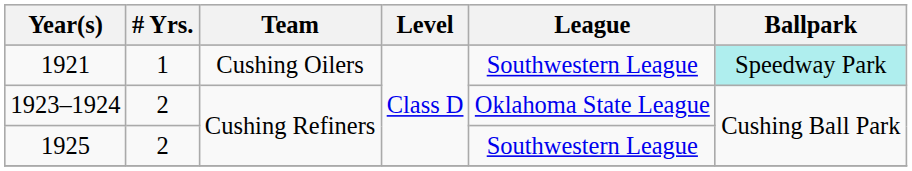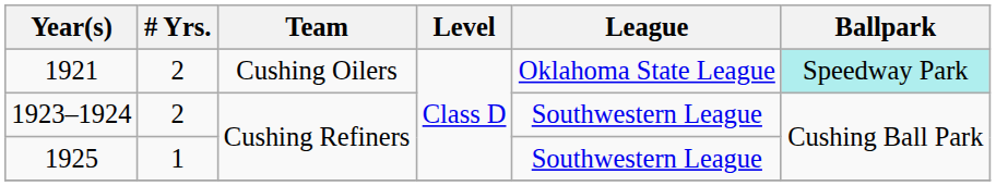 <table class="wikitable" style="text-align:center; font-size: 95%;">
 <tr>
 <th>Year(s)</th>
 <th># Yrs.</th>
 <th>Team</th>
 <th>Level</th>
 <th>League</th>
 <th>Ballpark</th>
 </tr>
 <tr>
 <td>1921</td>
-<td>1</td>
+<td>2</td>
 <td>Cushing Oilers</td>
 <td rowspan=3><a href='#'>Class D</a></td>
-<td><a href='#'>Southwestern League</a></td>
+<td><a href='#'>Oklahoma State League</a></td>
 <td style="background: paleturquoise;">Speedway Park</td>
 </tr>
 <tr>
 <td>1923–1924</td>
 <td>2</td>
 <td rowspan=2>Cushing Refiners</td>
-<td><a href='#'>Oklahoma State League</a></td>
+<td><a href='#'>Southwestern League</a></td>
 <td rowspan=2>Cushing Ball Park</td>
 </tr>
 <tr>
 <td>1925</td>
-<td>2</td>
+<td>1</td>
 <td><a href='#'>Southwestern League</a></td>
 </tr>
 <tr>
 </tr>
 </table>
